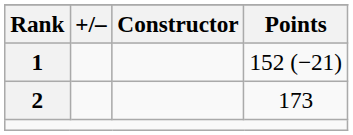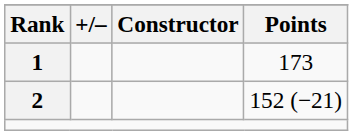 <table class="wikitable sortable" style="font-size: 95%;">
 <tr>
 </tr>
 <tr>
 <th scope="col">Rank</th>
 <th scope="col">+/–</th>
 <th scope="col">Constructor</th>
 <th scope="col">Points</th>
 </tr>
 <tr>
 <th scope="row">1</th>
 <td align="left"></td>
 <td></td>
-<td align="center">152 (−21)</td>
+<td align="center">173</td>
 </tr>
 <tr>
 <th scope="row">2</th>
 <td align="left"></td>
 <td></td>
-<td align="center">173</td>
+<td align="center">152 (−21)</td>
 </tr>
 <tr class="sortbottom">
 <td colspan="9"></td>
 </tr>
 </table>
